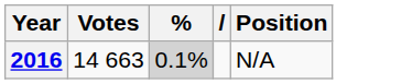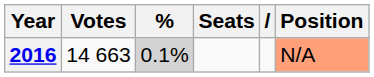 <table class="wikitable">
 <tr>
 <th>Year</th>
 <th>Votes</th>
 <th>%</th>
+<th>Seats</th>
 <th>/</th>
 <th>Position</th>
 </tr>
 <tr>
 <th><strong><a href='#'>2016</a></strong></th>
 <td>14 663</td>
 <td style="background: lightgrey;">0.1%</td>
 <td></td>
-<td>N/A</td>
+<td></td>
+<td style="background: lightsalmon;">N/A</td>
 </tr>
 </table>
